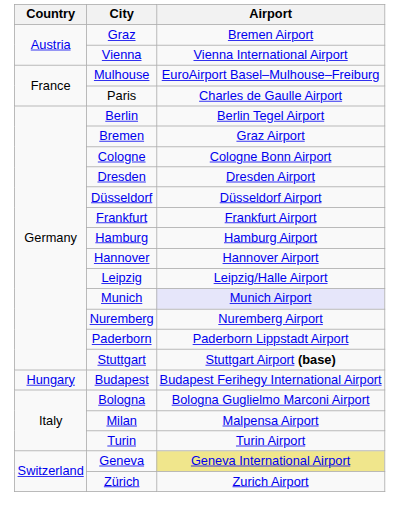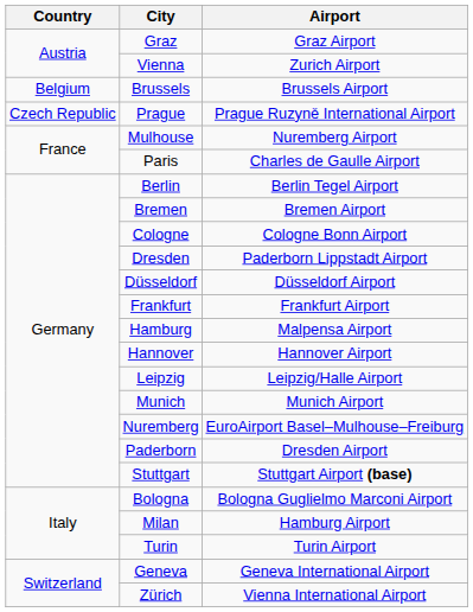 <table class="wikitable" style="margin:0.5em auto; text-align:center">
 <tr>
 <th>Country</th>
 <th>City</th>
 <th>Airport</th>
 </tr>
 <tr>
 <td rowspan="2"><a href='#'>Austria</a></td>
 <td><a href='#'>Graz</a></td>
-<td><a href='#'>Bremen Airport</a></td>
+<td><a href='#'>Graz Airport</a></td>
 </tr>
 <tr>
 <td><a href='#'>Vienna</a></td>
-<td><a href='#'>Vienna International Airport</a></td>
+<td><a href='#'>Zurich Airport</a></td>
+</tr>
+<tr>
+<td><a href='#'>Belgium</a></td>
+<td><a href='#'>Brussels</a></td>
+<td><a href='#'>Brussels Airport</a></td>
+</tr>
+<tr>
+<td><a href='#'>Czech Republic</a></td>
+<td><a href='#'>Prague</a></td>
+<td><a href='#'>Prague Ruzyně International Airport</a></td>
 </tr>
 <tr>
 <td rowspan="2">France</td>
 <td><a href='#'>Mulhouse</a></td>
-<td><a href='#'>EuroAirport Basel–Mulhouse–Freiburg</a></td>
+<td><a href='#'>Nuremberg Airport</a></td>
 </tr>
 <tr>
 <td>Paris</td>
 <td><a href='#'>Charles de Gaulle Airport</a></td>
 </tr>
 <tr>
 <td rowspan="13">Germany</td>
 <td><a href='#'>Berlin</a></td>
 <td><a href='#'>Berlin Tegel Airport</a></td>
 </tr>
 <tr>
 <td><a href='#'>Bremen</a></td>
-<td><a href='#'>Graz Airport</a></td>
+<td><a href='#'>Bremen Airport</a></td>
 </tr>
 <tr>
 <td><a href='#'>Cologne</a></td>
 <td><a href='#'>Cologne Bonn Airport</a></td>
 </tr>
 <tr>
 <td><a href='#'>Dresden</a></td>
-<td><a href='#'>Dresden Airport</a></td>
+<td><a href='#'>Paderborn Lippstadt Airport</a></td>
 </tr>
 <tr>
 <td><a href='#'>Düsseldorf</a></td>
 <td><a href='#'>Düsseldorf Airport</a></td>
 </tr>
 <tr>
 <td><a href='#'>Frankfurt</a></td>
 <td><a href='#'>Frankfurt Airport</a></td>
 </tr>
 <tr>
 <td><a href='#'>Hamburg</a></td>
-<td><a href='#'>Hamburg Airport</a></td>
+<td><a href='#'>Malpensa Airport</a></td>
 </tr>
 <tr>
 <td><a href='#'>Hannover</a></td>
 <td><a href='#'>Hannover Airport</a></td>
 </tr>
 <tr>
 <td><a href='#'>Leipzig</a></td>
 <td><a href='#'>Leipzig/Halle Airport</a></td>
 </tr>
 <tr>
 <td><a href='#'>Munich</a></td>
-<td style="background: lavender;"><a href='#'>Munich Airport</a></td>
+<td><a href='#'>Munich Airport</a></td>
 </tr>
 <tr>
 <td><a href='#'>Nuremberg</a></td>
-<td><a href='#'>Nuremberg Airport</a></td>
+<td><a href='#'>EuroAirport Basel–Mulhouse–Freiburg</a></td>
 </tr>
 <tr>
 <td><a href='#'>Paderborn</a></td>
-<td><a href='#'>Paderborn Lippstadt Airport</a></td>
+<td><a href='#'>Dresden Airport</a></td>
 </tr>
 <tr>
 <td><a href='#'>Stuttgart</a></td>
 <td><a href='#'>Stuttgart Airport</a> <strong>(base)</strong></td>
-</tr>
-<tr>
-<td><a href='#'>Hungary</a></td>
-<td><a href='#'>Budapest</a></td>
-<td><a href='#'>Budapest Ferihegy International Airport</a></td>
 </tr>
 <tr>
 <td rowspan="3">Italy</td>
 <td><a href='#'>Bologna</a></td>
 <td><a href='#'>Bologna Guglielmo Marconi Airport</a></td>
 </tr>
 <tr>
 <td><a href='#'>Milan</a></td>
-<td><a href='#'>Malpensa Airport</a></td>
+<td><a href='#'>Hamburg Airport</a></td>
 </tr>
 <tr>
 <td><a href='#'>Turin</a></td>
 <td><a href='#'>Turin Airport</a></td>
 </tr>
 <tr>
 <td rowspan="2"><a href='#'>Switzerland</a></td>
 <td><a href='#'>Geneva</a></td>
-<td style="background: khaki;"><a href='#'>Geneva International Airport</a></td>
+<td><a href='#'>Geneva International Airport</a></td>
 </tr>
 <tr>
 <td><a href='#'>Zürich</a></td>
-<td><a href='#'>Zurich Airport</a></td>
+<td><a href='#'>Vienna International Airport</a></td>
 </tr>
 </table>
